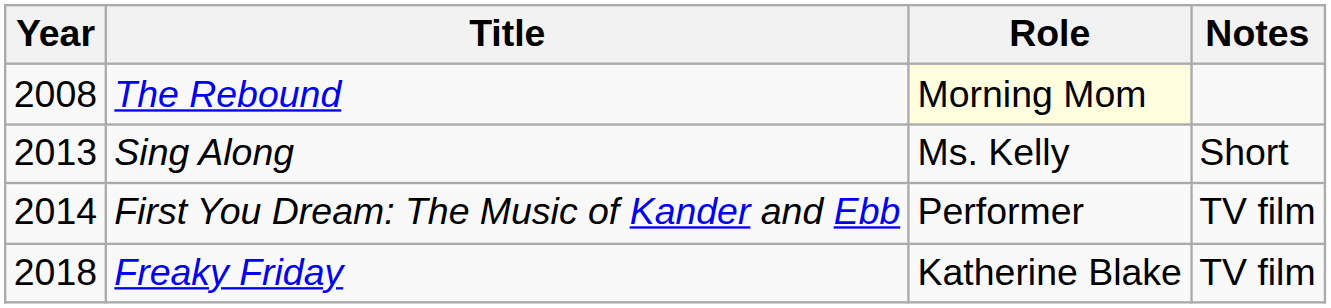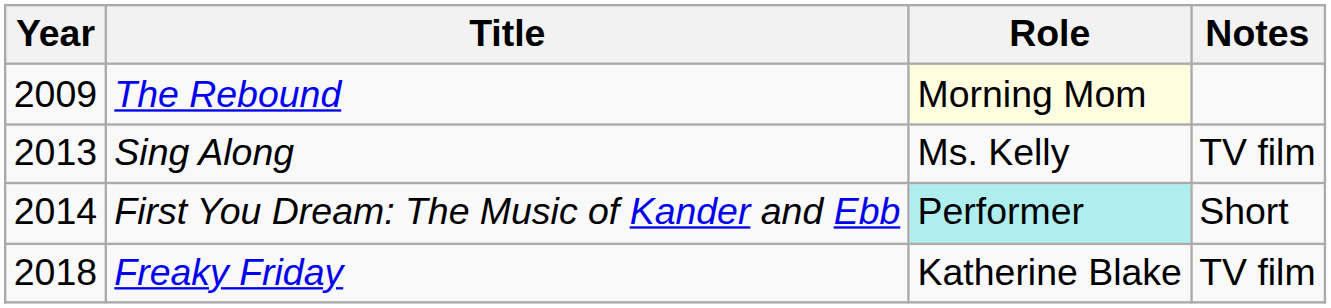 <table class="wikitable">
 <tr>
 <th>Year</th>
 <th>Title</th>
 <th>Role</th>
 <th>Notes</th>
 </tr>
 <tr>
-<td>2008</td>
+<td>2009</td>
 <td><em><a href='#'>The Rebound</a></em></td>
 <td style="background: lightyellow;">Morning Mom</td>
 <td></td>
 </tr>
 <tr>
 <td>2013</td>
 <td><em>Sing Along</em></td>
 <td>Ms. Kelly</td>
-<td>Short</td>
+<td>TV film</td>
 </tr>
 <tr>
 <td>2014</td>
 <td><em>First You Dream: The Music of <a href='#'>Kander</a> and <a href='#'>Ebb</a></em></td>
-<td>Performer</td>
-<td>TV film</td>
+<td style="background: paleturquoise;">Performer</td>
+<td>Short</td>
 </tr>
 <tr>
 <td>2018</td>
 <td><em><a href='#'>Freaky Friday</a></em></td>
 <td>Katherine Blake</td>
 <td>TV film</td>
 </tr>
 </table>
